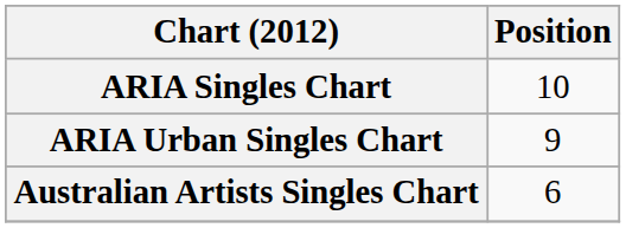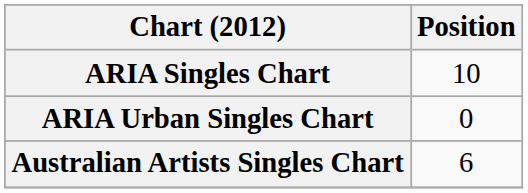 <table class="wikitable sortable plainrowheaders" style="text-align:center;">
 <tr>
 <th scope="col">Chart (2012)</th>
 <th scope="col">Position</th>
 </tr>
 <tr>
 <th scope="row">ARIA Singles Chart</th>
 <td>10</td>
 </tr>
 <tr>
 <th scope="row">ARIA Urban Singles Chart</th>
-<td>9</td>
+<td>0</td>
 </tr>
 <tr>
 <th scope="row">Australian Artists Singles Chart</th>
 <td>6</td>
 </tr>
 <tr>
 </tr>
 </table>
